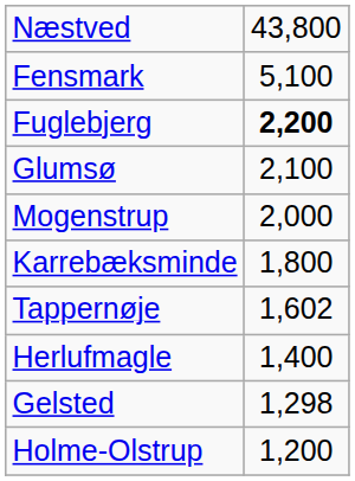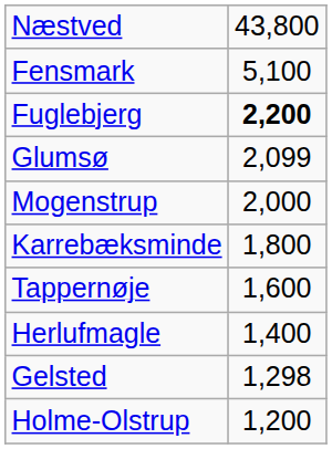 <table class="wikitable" style="margin-right:1em">
 <tr>
 <td><a href='#'>Næstved</a></td>
 <td align="center">43,800</td>
 </tr>
 <tr>
 <td><a href='#'>Fensmark</a></td>
 <td align="center">5,100</td>
 </tr>
 <tr>
 <td><a href='#'>Fuglebjerg</a></td>
 <td align="center"><strong>2,200</strong></td>
 </tr>
 <tr>
 <td><a href='#'>Glumsø</a></td>
-<td align="center">2,100</td>
+<td align="center">2,099</td>
 </tr>
 <tr>
 <td><a href='#'>Mogenstrup</a></td>
 <td align="center">2,000</td>
 </tr>
 <tr>
 <td><a href='#'>Karrebæksminde</a></td>
 <td align="center">1,800</td>
 </tr>
 <tr>
 <td><a href='#'>Tappernøje</a></td>
-<td align="center">1,602</td>
+<td align="center">1,600</td>
 </tr>
 <tr>
 <td><a href='#'>Herlufmagle</a></td>
 <td align="center">1,400</td>
 </tr>
 <tr>
 <td><a href='#'>Gelsted</a></td>
 <td align="center">1,298</td>
 </tr>
 <tr>
 <td><a href='#'>Holme-Olstrup</a></td>
 <td align="center">1,200</td>
 </tr>
 </table>
